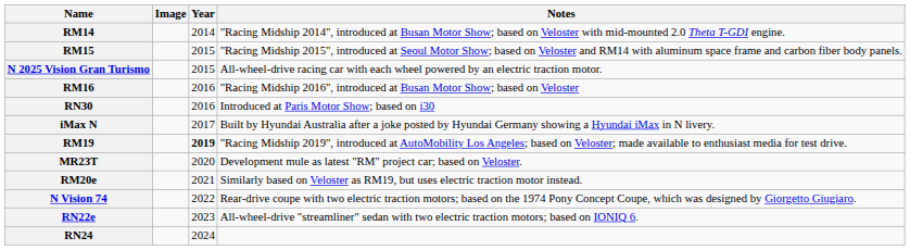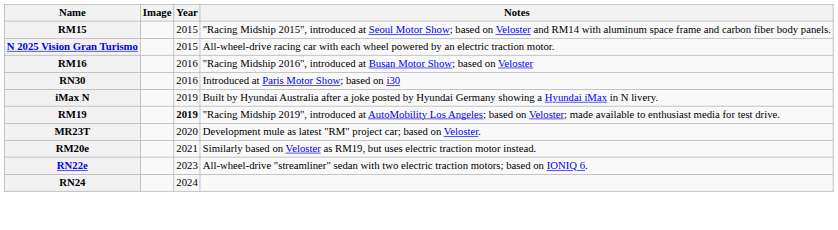 <table class="wikitable sortable" style="font-size:100%;text-align:center;">
 <tr>
 <th>Name</th>
 <th class="unsortable">Image</th>
 <th>Year</th>
 <th class="unsortable">Notes</th>
-</tr>
-<tr>
-<th>RM14</th>
-<td></td>
-<td>2014</td>
-<td style="text-align:left;">"Racing Midship 2014", introduced at <a href='#'>Busan Motor Show</a>; based on <a href='#'>Veloster</a> with mid-mounted 2.0 <a href='#'><em>Theta T-GDI</em></a> engine.</td>
 </tr>
 <tr>
 <th>RM15</th>
 <td></td>
 <td>2015</td>
 <td style="text-align:left;">"Racing Midship 2015", introduced at <a href='#'>Seoul Motor Show</a>; based on <a href='#'>Veloster</a> and RM14 with aluminum space frame and carbon fiber body panels.</td>
 </tr>
 <tr>
 <th><a href='#'>N 2025 Vision Gran Turismo</a></th>
 <td></td>
 <td>2015</td>
 <td style="text-align:left;">All-wheel-drive racing car with each wheel powered by an electric traction motor.</td>
 </tr>
 <tr>
 <th>RM16</th>
 <td></td>
 <td>2016</td>
 <td style="text-align:left;">"Racing Midship 2016", introduced at <a href='#'>Busan Motor Show</a>; based on <a href='#'>Veloster</a></td>
 </tr>
 <tr>
 <th>RN30</th>
 <td></td>
 <td>2016</td>
 <td style="text-align:left;">Introduced at <a href='#'>Paris Motor Show</a>; based on <a href='#'>i30</a></td>
 </tr>
 <tr>
 <th>iMax N</th>
 <td></td>
-<td>2017</td>
+<td>2019</td>
 <td style="text-align:left;">Built by Hyundai Australia after a joke posted by Hyundai Germany showing a <a href='#'>Hyundai iMax</a> in N livery.</td>
 </tr>
 <tr>
 <th>RM19</th>
 <td></td>
 <td><strong>2019</strong></td>
 <td style="text-align:left;">"Racing Midship 2019", introduced at <a href='#'>AutoMobility Los Angeles</a>; based on <a href='#'>Veloster</a>; made available to enthusiast media for test drive.</td>
 </tr>
 <tr>
 <th>MR23T</th>
 <td></td>
 <td>2020</td>
 <td style="text-align:left;">Development mule as latest "RM" project car; based on <a href='#'>Veloster</a>.</td>
 </tr>
 <tr>
 <th>RM20e</th>
 <td></td>
 <td>2021</td>
 <td style="text-align:left;">Similarly based on <a href='#'>Veloster</a> as RM19, but uses electric traction motor instead.</td>
 </tr>
 <tr>
-<th><a href='#'>N Vision 74</a></th>
-<td></td>
-<td>2022</td>
-<td style="text-align:left;">Rear-drive coupe with two electric traction motors; based on the 1974 Pony Concept Coupe, which was designed by <a href='#'>Giorgetto Giugiaro</a>.</td>
-</tr>
-<tr>
 <th><a href='#'>RN22e</a></th>
 <td></td>
 <td>2023</td>
 <td style="text-align:left;">All-wheel-drive "streamliner" sedan with two electric traction motors; based on <a href='#'>IONIQ 6</a>.</td>
 </tr>
 <tr>
 <th>RN24</th>
 <td></td>
 <td>2024</td>
 <td></td>
 </tr>
 </table>
